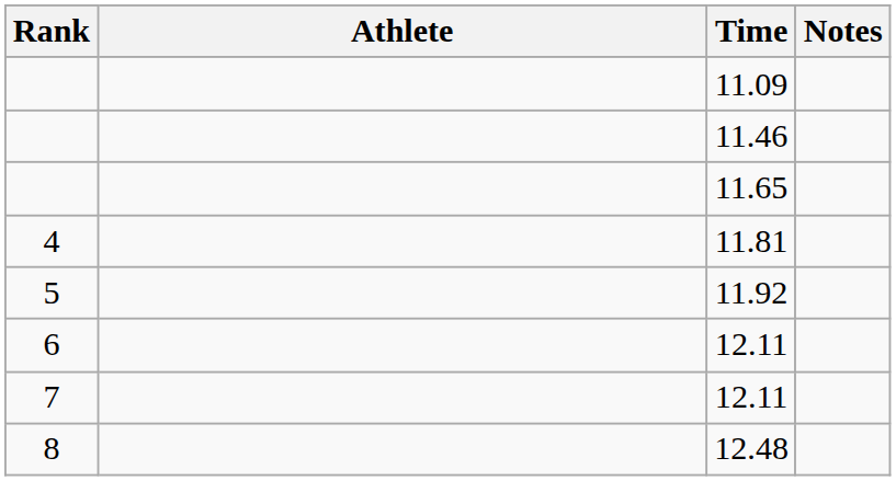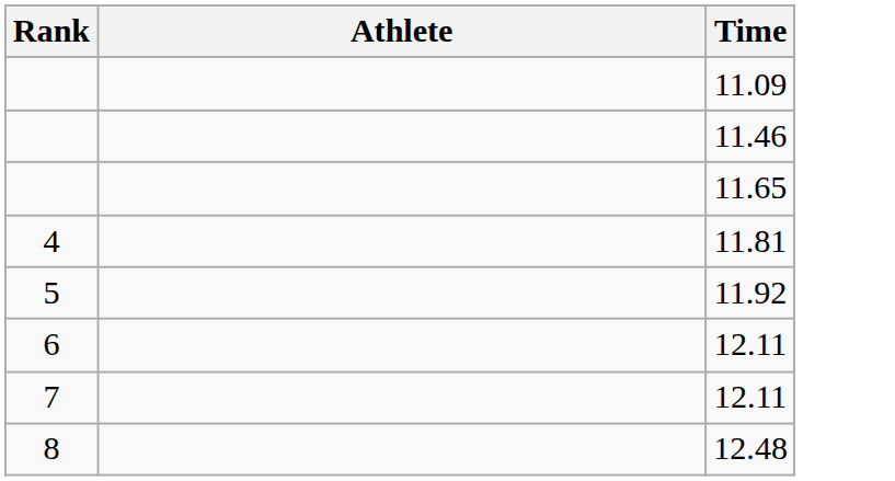 <table class="wikitable" style="text-align:center">
 <tr>
 <th>Rank</th>
 <th Style="width:18em">Athlete</th>
 <th>Time</th>
-<th>Notes</th>
 </tr>
 <tr>
 <td></td>
 <td style="text-align:left"></td>
 <td>11.09</td>
-<td></td>
 </tr>
 <tr>
 <td></td>
 <td style="text-align:left"></td>
 <td>11.46</td>
-<td></td>
 </tr>
 <tr>
 <td></td>
 <td style="text-align:left"></td>
 <td>11.65</td>
-<td></td>
 </tr>
 <tr>
 <td>4</td>
 <td style="text-align:left"></td>
 <td>11.81</td>
-<td></td>
 </tr>
 <tr>
 <td>5</td>
 <td style="text-align:left"></td>
 <td>11.92</td>
-<td></td>
 </tr>
 <tr>
 <td>6</td>
 <td style="text-align:left"></td>
 <td>12.11</td>
-<td></td>
 </tr>
 <tr>
 <td>7</td>
 <td style="text-align:left"></td>
 <td>12.11</td>
-<td></td>
 </tr>
 <tr>
 <td>8</td>
 <td style="text-align:left"></td>
 <td>12.48</td>
-<td></td>
 </tr>
 </table>
